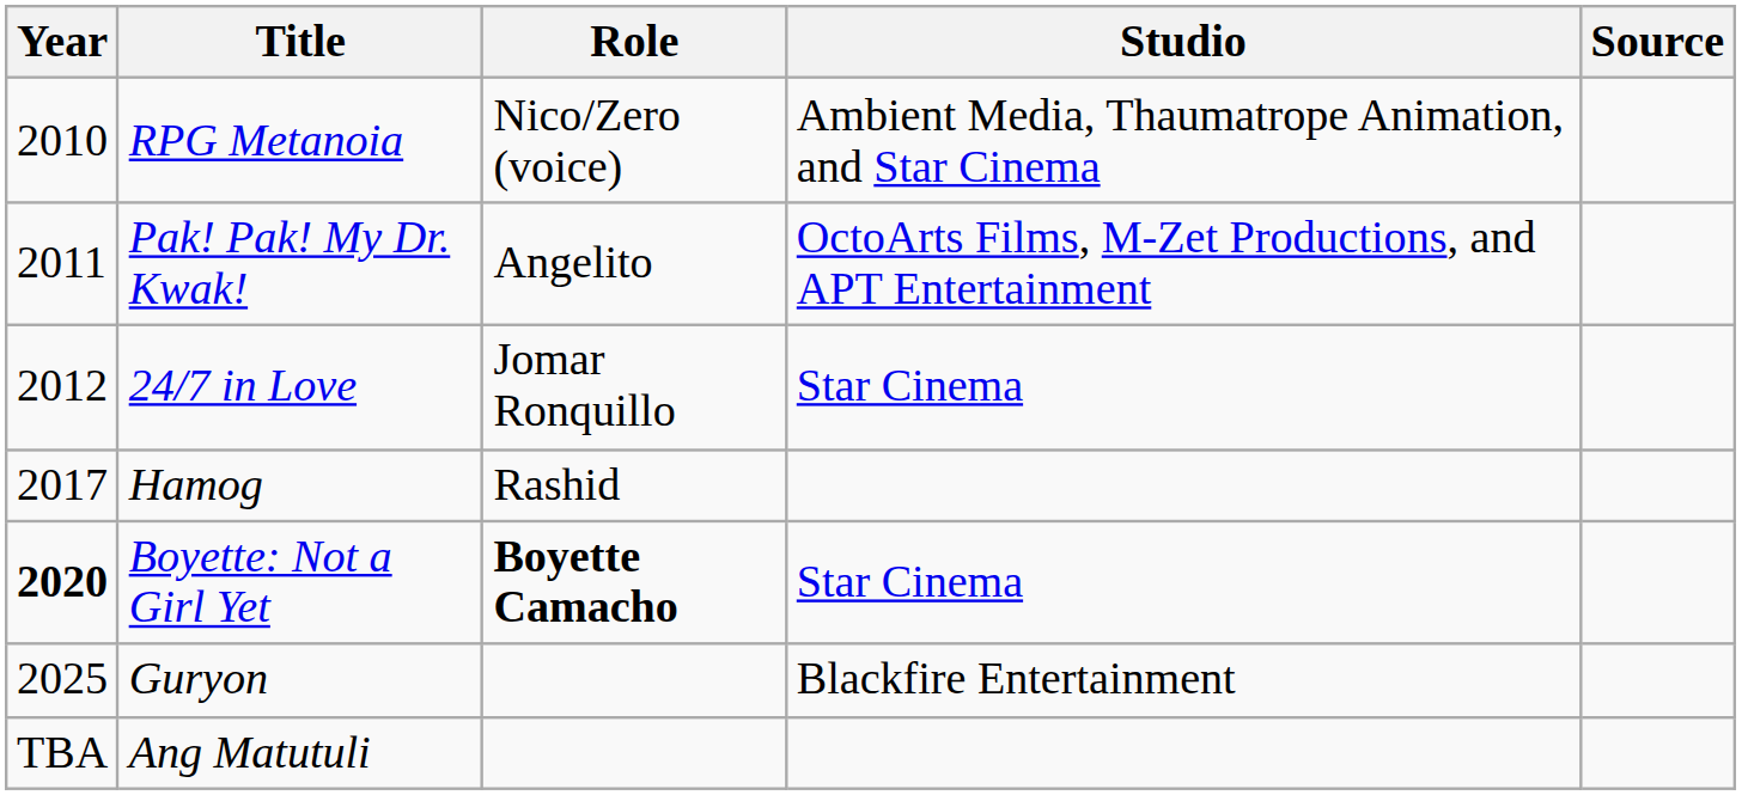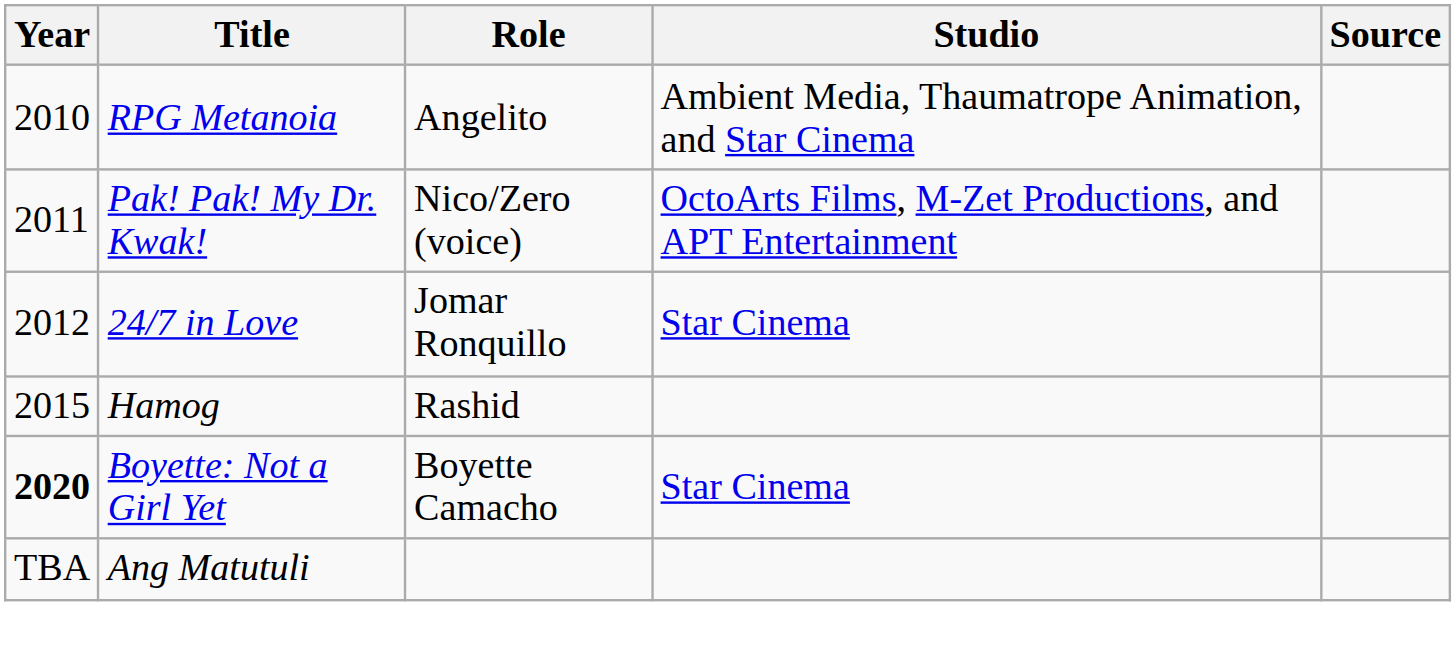 <table class="wikitable">
 <tr>
 <th>Year</th>
 <th>Title</th>
 <th>Role</th>
 <th>Studio</th>
 <th>Source</th>
 </tr>
 <tr>
 <td>2010</td>
 <td><em><a href='#'>RPG Metanoia</a></em></td>
-<td>Nico/Zero (voice)</td>
+<td>Angelito</td>
 <td>Ambient Media, Thaumatrope Animation, and <a href='#'>Star Cinema</a></td>
 <td></td>
 </tr>
 <tr>
 <td>2011</td>
 <td><em><a href='#'>Pak! Pak! My Dr. Kwak!</a></em></td>
-<td>Angelito</td>
+<td>Nico/Zero (voice)</td>
 <td><a href='#'>OctoArts Films</a>, <a href='#'>M-Zet Productions</a>, and <a href='#'>APT Entertainment</a></td>
 <td></td>
 </tr>
 <tr>
 <td>2012</td>
 <td><em><a href='#'>24/7 in Love</a></em></td>
 <td>Jomar Ronquillo</td>
 <td><a href='#'>Star Cinema</a></td>
 <td></td>
 </tr>
 <tr>
-<td>2017</td>
+<td>2015</td>
 <td><em>Hamog</em></td>
 <td>Rashid</td>
 <td></td>
 <td></td>
 </tr>
 <tr>
 <td><strong>2020</strong></td>
 <td><em><a href='#'>Boyette: Not a Girl Yet</a></em></td>
-<td><strong>Boyette Camacho</strong></td>
+<td>Boyette Camacho</td>
 <td><a href='#'>Star Cinema</a></td>
-<td></td>
-</tr>
-<tr>
-<td>2025</td>
-<td><em>Guryon</em></td>
-<td></td>
-<td>Blackfire Entertainment</td>
 <td></td>
 </tr>
 <tr>
 <td>TBA</td>
 <td><em>Ang Matutuli</em></td>
 <td></td>
 <td></td>
 <td></td>
 </tr>
 </table>
